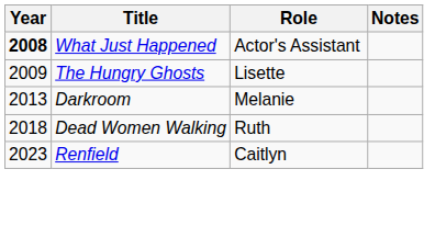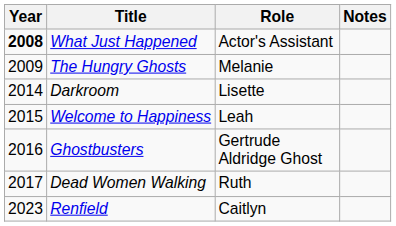 <table class="wikitable sortable">
 <tr>
 <th>Year</th>
 <th>Title</th>
 <th width=120>Role</th>
 <th class="unsortable">Notes</th>
 </tr>
 <tr>
 <td><strong>2008</strong></td>
 <td><em><a href='#'>What Just Happened</a></em></td>
 <td>Actor's Assistant</td>
 <td></td>
 </tr>
 <tr>
 <td>2009</td>
 <td><em><a href='#'>The Hungry Ghosts</a></em></td>
+<td>Melanie</td>
+<td></td>
+</tr>
+<tr>
+<td>2014</td>
+<td><em>Darkroom</em></td>
 <td>Lisette</td>
 <td></td>
 </tr>
 <tr>
-<td>2013</td>
-<td><em>Darkroom</em></td>
-<td>Melanie</td>
+<td>2015</td>
+<td><em><a href='#'>Welcome to Happiness</a></em></td>
+<td>Leah</td>
 <td></td>
 </tr>
 <tr>
-<td>2018</td>
+<td>2016</td>
+<td><em><a href='#'>Ghostbusters</a></em></td>
+<td>Gertrude Aldridge Ghost</td>
+<td></td>
+</tr>
+<tr>
+<td>2017</td>
 <td><em>Dead Women Walking</em></td>
 <td>Ruth</td>
 <td></td>
 </tr>
 <tr>
 <td>2023</td>
 <td><em><a href='#'>Renfield</a></em></td>
 <td>Caitlyn</td>
 <td></td>
 </tr>
 </table>
